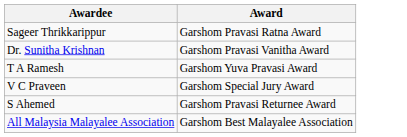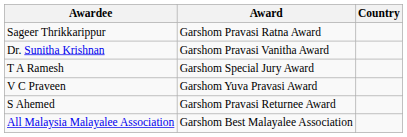 <table class="wikitable">
 <tr>
 <th>Awardee</th>
 <th>Award</th>
+<th>Country</th>
 </tr>
 <tr>
 <td>Sageer Thrikkarippur</td>
 <td>Garshom Pravasi Ratna Award</td>
+<td></td>
 </tr>
 <tr>
 <td>Dr. <a href='#'>Sunitha Krishnan</a></td>
 <td>Garshom Pravasi Vanitha Award</td>
+<td></td>
 </tr>
 <tr>
 <td>T A Ramesh</td>
-<td>Garshom Yuva Pravasi Award</td>
+<td>Garshom Special Jury Award</td>
+<td></td>
 </tr>
 <tr>
 <td>V C Praveen</td>
-<td>Garshom Special Jury Award</td>
+<td>Garshom Yuva Pravasi Award</td>
+<td></td>
 </tr>
 <tr>
 <td>S Ahemed</td>
 <td>Garshom Pravasi Returnee Award</td>
+<td></td>
 </tr>
 <tr>
 <td><a href='#'>All Malaysia Malayalee Association</a></td>
 <td>Garshom Best Malayalee Association</td>
+<td></td>
 </tr>
 </table>
